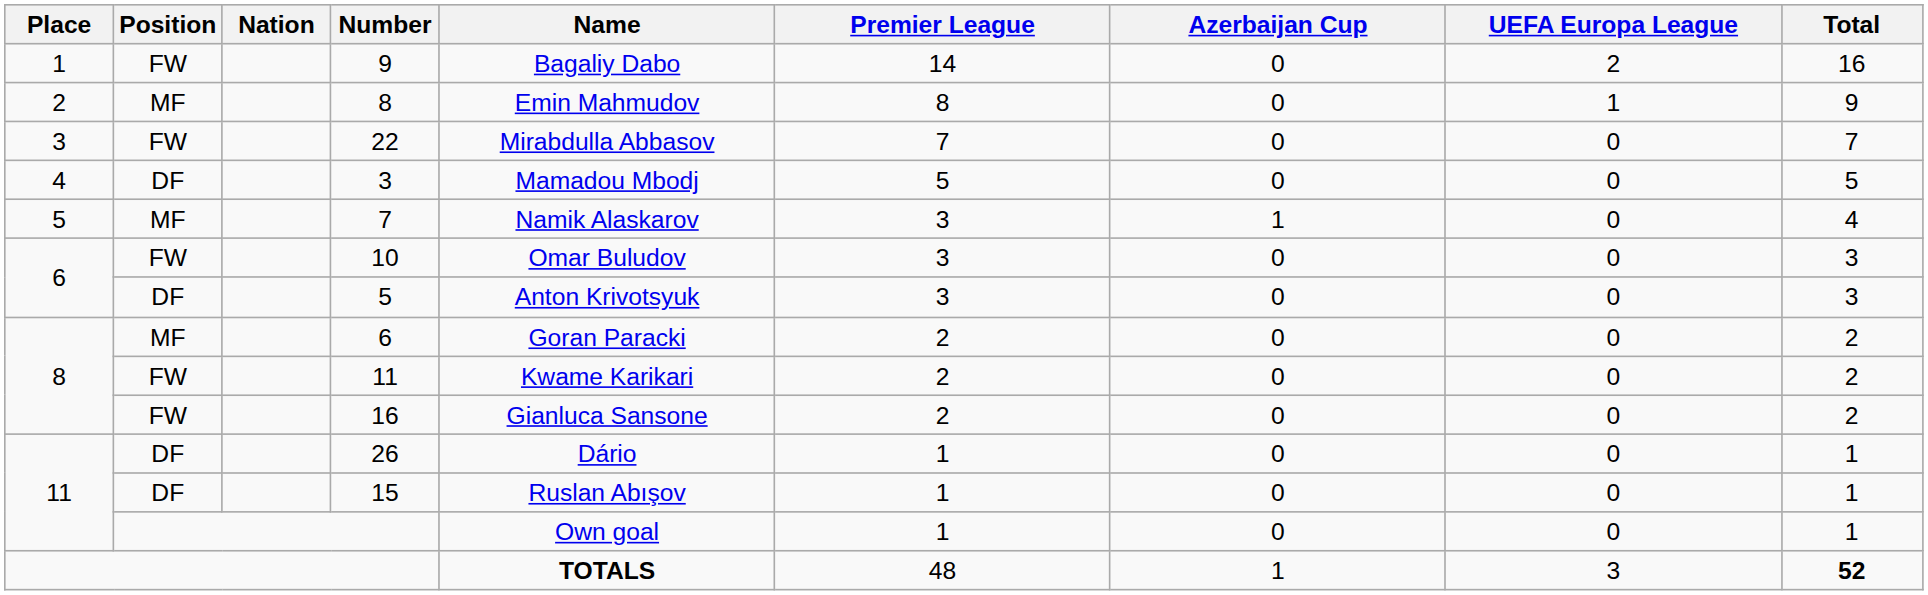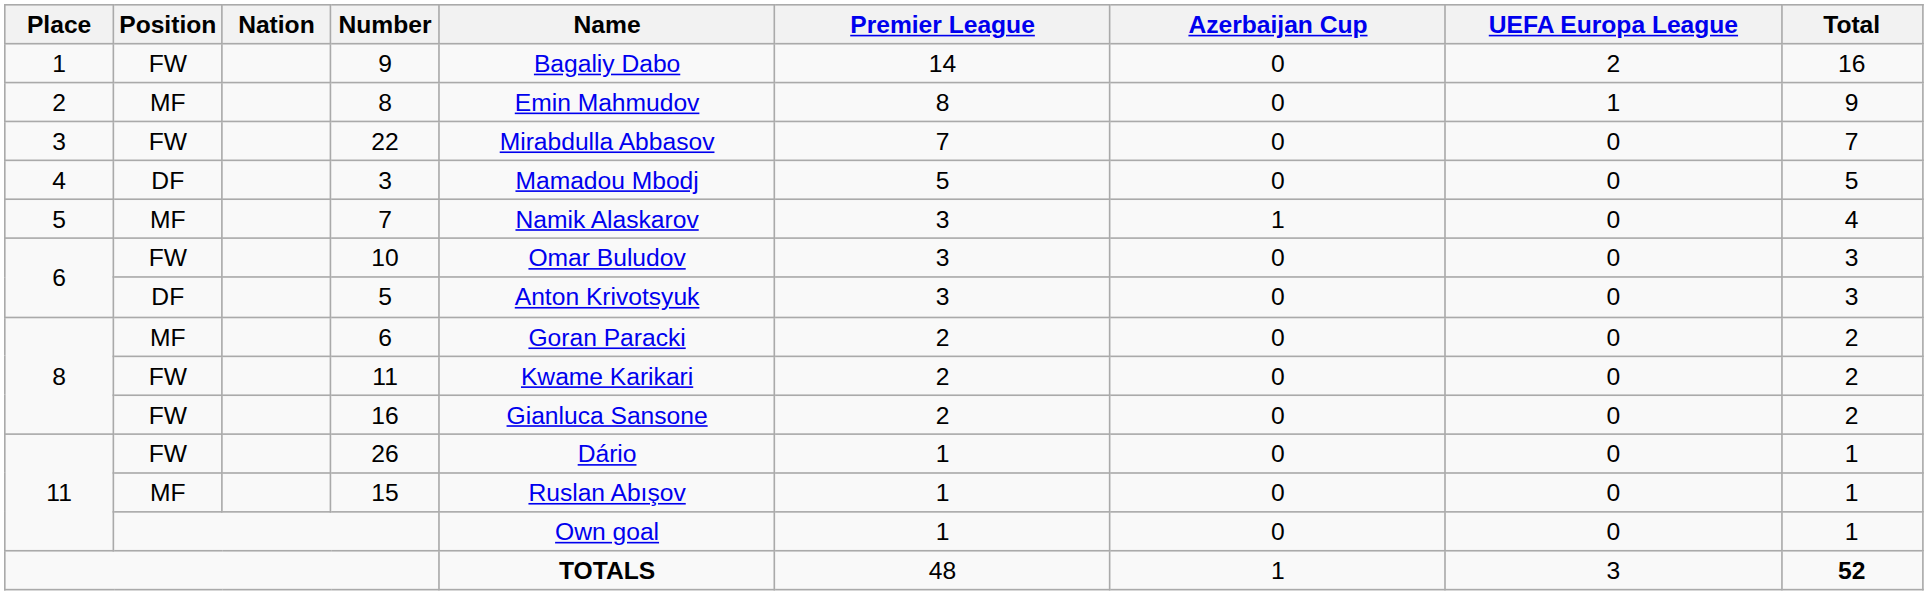 <table class="wikitable" style="font-size: 95%; text-align: center;">
 <tr>
 <th width=60>Place</th>
 <th width=60>Position</th>
 <th width=60>Nation</th>
 <th width=60>Number</th>
 <th width=200>Name</th>
 <th width=200><a href='#'>Premier League</a></th>
 <th width=200><a href='#'>Azerbaijan Cup</a></th>
 <th width=200><a href='#'>UEFA Europa League</a></th>
 <th width=80>Total</th>
 </tr>
 <tr>
 <td>1</td>
 <td>FW</td>
 <td></td>
 <td>9</td>
 <td><a href='#'>Bagaliy Dabo</a></td>
 <td>14</td>
 <td>0</td>
 <td>2</td>
 <td>16</td>
 </tr>
 <tr>
 <td>2</td>
 <td>MF</td>
 <td></td>
 <td>8</td>
 <td><a href='#'>Emin Mahmudov</a></td>
 <td>8</td>
 <td>0</td>
 <td>1</td>
 <td>9</td>
 </tr>
 <tr>
 <td>3</td>
 <td>FW</td>
 <td></td>
 <td>22</td>
 <td><a href='#'>Mirabdulla Abbasov</a></td>
 <td>7</td>
 <td>0</td>
 <td>0</td>
 <td>7</td>
 </tr>
 <tr>
 <td>4</td>
 <td>DF</td>
 <td></td>
 <td>3</td>
 <td><a href='#'>Mamadou Mbodj</a></td>
 <td>5</td>
 <td>0</td>
 <td>0</td>
 <td>5</td>
 </tr>
 <tr>
 <td>5</td>
 <td>MF</td>
 <td></td>
 <td>7</td>
 <td><a href='#'>Namik Alaskarov</a></td>
 <td>3</td>
 <td>1</td>
 <td>0</td>
 <td>4</td>
 </tr>
 <tr>
 <td rowspan="2">6</td>
 <td>FW</td>
 <td></td>
 <td>10</td>
 <td><a href='#'>Omar Buludov</a></td>
 <td>3</td>
 <td>0</td>
 <td>0</td>
 <td>3</td>
 </tr>
 <tr>
 <td>DF</td>
 <td></td>
 <td>5</td>
 <td><a href='#'>Anton Krivotsyuk</a></td>
 <td>3</td>
 <td>0</td>
 <td>0</td>
 <td>3</td>
 </tr>
 <tr>
 <td rowspan="3">8</td>
 <td>MF</td>
 <td></td>
 <td>6</td>
 <td><a href='#'>Goran Paracki</a></td>
 <td>2</td>
 <td>0</td>
 <td>0</td>
 <td>2</td>
 </tr>
 <tr>
 <td>FW</td>
 <td></td>
 <td>11</td>
 <td><a href='#'>Kwame Karikari</a></td>
 <td>2</td>
 <td>0</td>
 <td>0</td>
 <td>2</td>
 </tr>
 <tr>
 <td>FW</td>
 <td></td>
 <td>16</td>
 <td><a href='#'>Gianluca Sansone</a></td>
 <td>2</td>
 <td>0</td>
 <td>0</td>
 <td>2</td>
 </tr>
 <tr>
 <td rowspan="3">11</td>
-<td>DF</td>
+<td>FW</td>
 <td></td>
 <td>26</td>
 <td><a href='#'>Dário</a></td>
 <td>1</td>
 <td>0</td>
 <td>0</td>
 <td>1</td>
 </tr>
 <tr>
-<td>DF</td>
+<td>MF</td>
 <td></td>
 <td>15</td>
 <td><a href='#'>Ruslan Abışov</a></td>
 <td>1</td>
 <td>0</td>
 <td>0</td>
 <td>1</td>
 </tr>
 <tr>
 <td colspan="3"></td>
 <td><a href='#'>Own goal</a></td>
 <td>1</td>
 <td>0</td>
 <td>0</td>
 <td>1</td>
 </tr>
 <tr>
 <td colspan="4"></td>
 <td><strong>TOTALS</strong></td>
 <td>48</td>
 <td>1</td>
 <td>3</td>
 <td><strong>52</strong></td>
 </tr>
 </table>
